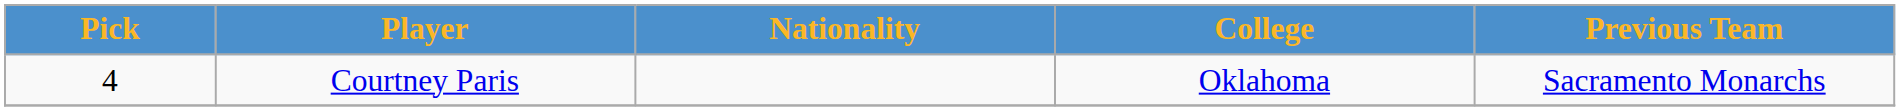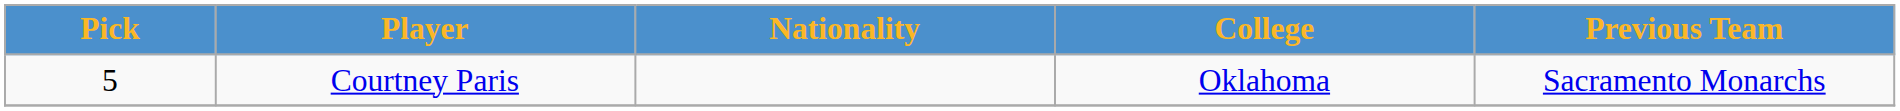 <table class="wikitable" style="text-align:center; width:60em">
 <tr>
 <th style="background:#4b90cc; color:#Fbb726" width="5%">Pick</th>
 <th style="background:#4b90cc; color:#Fbb726" width="10%">Player</th>
 <th style="background:#4b90cc; color:#Fbb726" width="10%">Nationality</th>
 <th style="background:#4b90cc; color:#Fbb726" width="10%">College</th>
 <th style="background:#4b90cc; color:#Fbb726" width="10%">Previous Team</th>
 </tr>
 <tr>
-<td>4</td>
+<td>5</td>
 <td><a href='#'>Courtney Paris</a></td>
 <td></td>
 <td><a href='#'>Oklahoma</a></td>
 <td><a href='#'>Sacramento Monarchs</a></td>
 </tr>
 <tr>
 </tr>
 </table>
